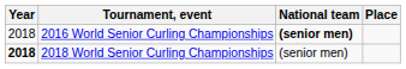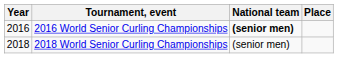 <table class="wikitable">
 <tr>
 <th scope="col">Year</th>
 <th scope="col">Tournament, event</th>
 <th scope="col">National team</th>
 <th scope="col">Place</th>
 </tr>
 <tr>
-<td>2018</td>
+<td>2016</td>
 <td><a href='#'>2016 World Senior Curling Championships</a></td>
 <td><strong> (senior men)</strong></td>
 <td></td>
 </tr>
 <tr>
-<td><strong>2018</strong></td>
+<td>2018</td>
 <td><a href='#'>2018 World Senior Curling Championships</a></td>
 <td> (senior men)</td>
 <td></td>
 </tr>
 </table>
